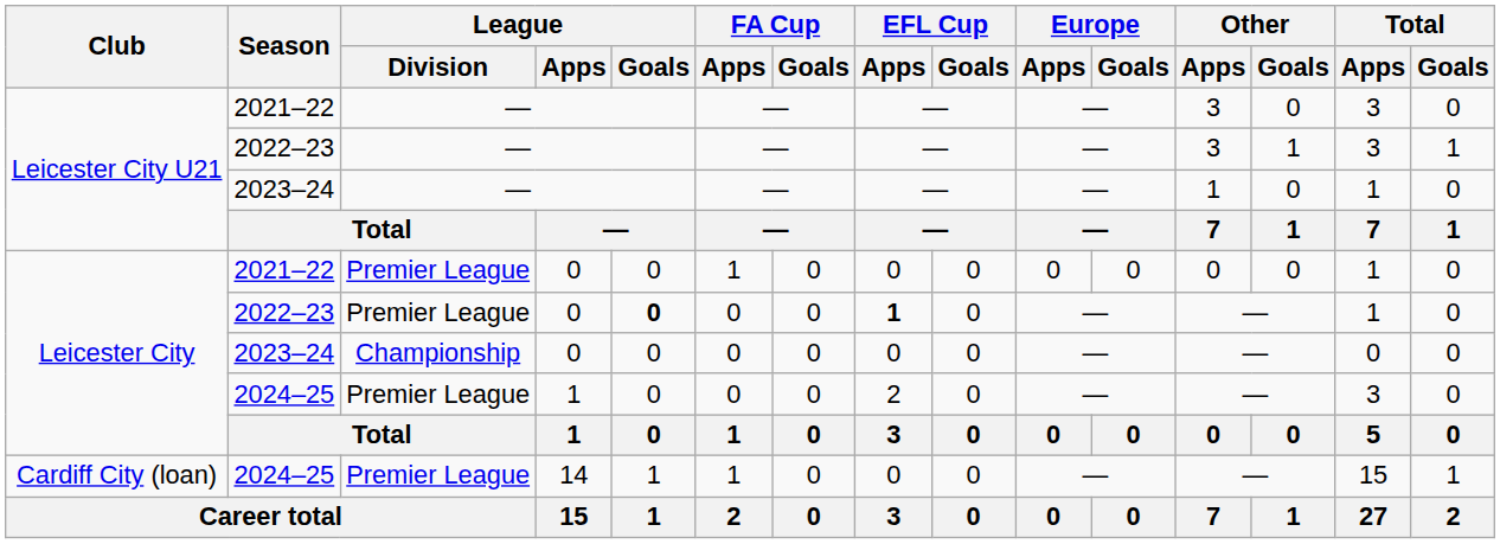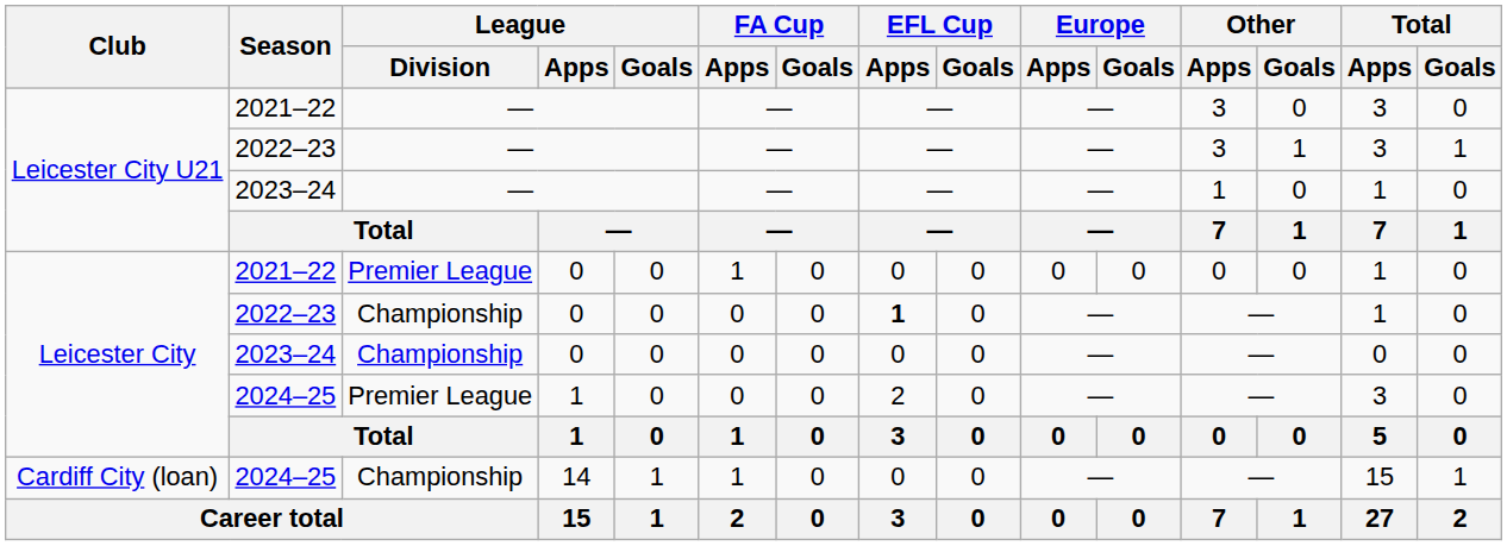 <table class=wikitable style=text-align:center>
 <tr>
 <th rowspan=2>Club</th>
 <th rowspan=2>Season</th>
 <th colspan=3>League</th>
 <th colspan=2><a href='#'>FA Cup</a></th>
 <th colspan=2><a href='#'>EFL Cup</a></th>
 <th colspan=2><a href='#'>Europe</a></th>
 <th colspan=2>Other</th>
 <th colspan=2>Total</th>
 </tr>
 <tr>
 <th>Division</th>
 <th>Apps</th>
 <th>Goals</th>
 <th>Apps</th>
 <th>Goals</th>
 <th>Apps</th>
 <th>Goals</th>
 <th>Apps</th>
 <th>Goals</th>
 <th>Apps</th>
 <th>Goals</th>
 <th>Apps</th>
 <th>Goals</th>
 </tr>
 <tr>
 <td rowspan=4><a href='#'>Leicester City U21</a></td>
 <td>2021–22</td>
 <td colspan=3>—</td>
 <td colspan=2>—</td>
 <td colspan=2>—</td>
 <td colspan=2>—</td>
 <td>3</td>
 <td>0</td>
 <td>3</td>
 <td>0</td>
 </tr>
 <tr>
 <td>2022–23</td>
 <td colspan=3>—</td>
 <td colspan=2>—</td>
 <td colspan=2>—</td>
 <td colspan=2>—</td>
 <td>3</td>
 <td>1</td>
 <td>3</td>
 <td>1</td>
 </tr>
 <tr>
 <td>2023–24</td>
 <td colspan=3>—</td>
 <td colspan=2>—</td>
 <td colspan=2>—</td>
 <td colspan=2>—</td>
 <td>1</td>
 <td>0</td>
 <td>1</td>
 <td>0</td>
 </tr>
 <tr>
 <th colspan=2>Total</th>
 <th colspan=2>—</th>
 <th colspan=2>—</th>
 <th colspan=2>—</th>
 <th colspan=2>—</th>
 <th>7</th>
 <th>1</th>
 <th>7</th>
 <th>1</th>
 </tr>
 <tr>
 <td rowspan=5><a href='#'>Leicester City</a></td>
 <td><a href='#'>2021–22</a></td>
 <td><a href='#'>Premier League</a></td>
 <td>0</td>
 <td>0</td>
 <td>1</td>
 <td>0</td>
 <td>0</td>
 <td>0</td>
 <td>0</td>
 <td>0</td>
 <td>0</td>
 <td>0</td>
 <td>1</td>
 <td>0</td>
 </tr>
 <tr>
 <td><a href='#'>2022–23</a></td>
-<td>Premier League</td>
+<td>Championship</td>
 <td>0</td>
-<td><strong>0</strong></td>
+<td>0</td>
 <td>0</td>
 <td>0</td>
 <td><strong>1</strong></td>
 <td>0</td>
 <td colspan=2>—</td>
 <td colspan=2>—</td>
 <td>1</td>
 <td>0</td>
 </tr>
 <tr>
 <td><a href='#'>2023–24</a></td>
 <td><a href='#'>Championship</a></td>
 <td>0</td>
 <td>0</td>
 <td>0</td>
 <td>0</td>
 <td>0</td>
 <td>0</td>
 <td colspan=2>—</td>
 <td colspan=2>—</td>
 <td>0</td>
 <td>0</td>
 </tr>
 <tr>
 <td><a href='#'>2024–25</a></td>
 <td>Premier League</td>
 <td>1</td>
 <td>0</td>
 <td>0</td>
 <td>0</td>
 <td>2</td>
 <td>0</td>
 <td colspan=2>—</td>
 <td colspan=2>—</td>
 <td>3</td>
 <td>0</td>
 </tr>
 <tr>
 <th colspan=2>Total</th>
 <th>1</th>
 <th>0</th>
 <th>1</th>
 <th>0</th>
 <th>3</th>
 <th>0</th>
 <th>0</th>
 <th>0</th>
 <th>0</th>
 <th>0</th>
 <th>5</th>
 <th>0</th>
 </tr>
 <tr>
 <td><a href='#'>Cardiff City</a> (loan)</td>
 <td><a href='#'>2024–25</a></td>
-<td><a href='#'>Premier League</a></td>
+<td>Championship</td>
 <td>14</td>
 <td>1</td>
 <td>1</td>
 <td>0</td>
 <td>0</td>
 <td>0</td>
 <td colspan=2>—</td>
 <td colspan=2>—</td>
 <td>15</td>
 <td>1</td>
 </tr>
 <tr>
 <th colspan=3>Career total</th>
 <th>15</th>
 <th>1</th>
 <th>2</th>
 <th>0</th>
 <th>3</th>
 <th>0</th>
 <th>0</th>
 <th>0</th>
 <th>7</th>
 <th>1</th>
 <th>27</th>
 <th>2</th>
 </tr>
 </table>
